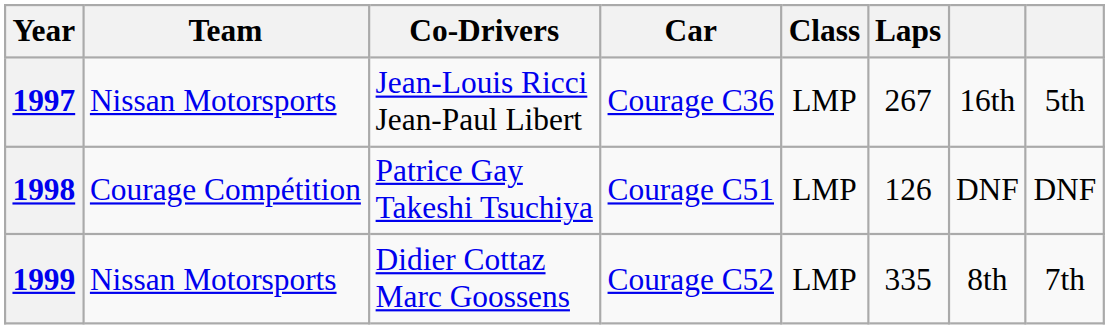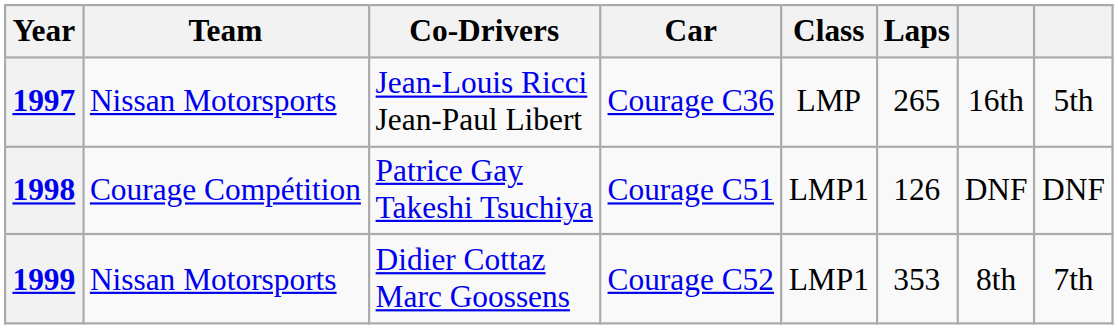 <table class="wikitable" style="text-align:center; font-size:90%">
 <tr>
 <th>Year</th>
 <th>Team</th>
 <th>Co-Drivers</th>
 <th>Car</th>
 <th>Class</th>
 <th>Laps</th>
 <th></th>
 <th></th>
 </tr>
 <tr>
 <th><a href='#'>1997</a></th>
 <td align="left"> <a href='#'>Nissan Motorsports</a></td>
 <td align="left"> <a href='#'>Jean-Louis Ricci</a><br> Jean-Paul Libert</td>
 <td align="left"><a href='#'>Courage C36</a></td>
 <td>LMP</td>
-<td>267</td>
+<td>265</td>
 <td>16th</td>
 <td>5th</td>
 </tr>
 <tr>
 <th><a href='#'>1998</a></th>
 <td align="left"> <a href='#'>Courage Compétition</a></td>
 <td align="left"> <a href='#'>Patrice Gay</a><br> <a href='#'>Takeshi Tsuchiya</a></td>
 <td align="left"><a href='#'>Courage C51</a></td>
-<td>LMP</td>
+<td>LMP1</td>
 <td>126</td>
 <td>DNF</td>
 <td>DNF</td>
 </tr>
 <tr>
 <th><a href='#'>1999</a></th>
 <td align="left"> <a href='#'>Nissan Motorsports</a></td>
 <td align="left"> <a href='#'>Didier Cottaz</a><br> <a href='#'>Marc Goossens</a></td>
 <td align="left"><a href='#'>Courage C52</a></td>
-<td>LMP</td>
-<td>335</td>
+<td>LMP1</td>
+<td>353</td>
 <td>8th</td>
 <td>7th</td>
 </tr>
 </table>
